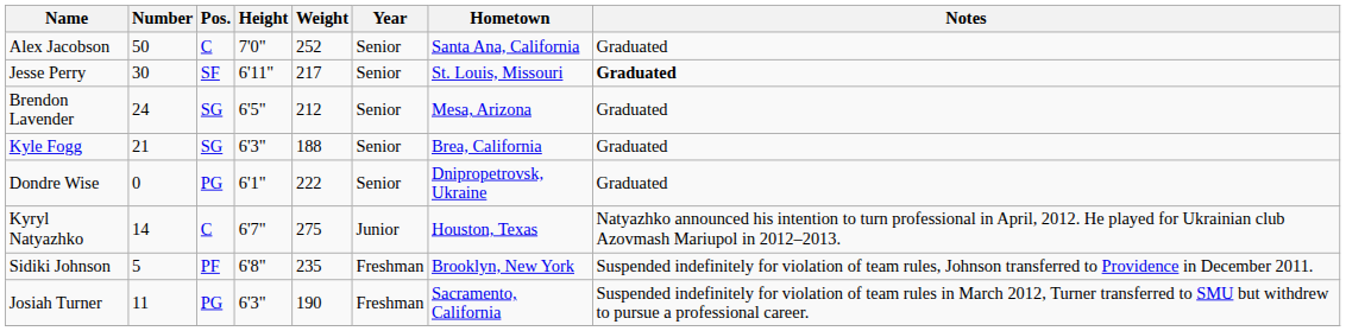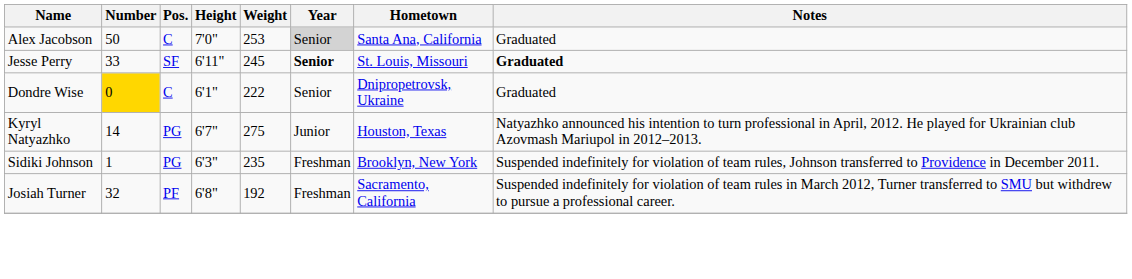 <table class="wikitable sortable" border="1">
 <tr>
 <th>Name</th>
 <th>Number</th>
 <th>Pos.</th>
 <th>Height</th>
 <th>Weight</th>
 <th>Year</th>
 <th>Hometown</th>
 <th class="unsortable">Notes</th>
 </tr>
 <tr>
 <td sortname>Alex Jacobson</td>
 <td>50</td>
 <td><a href='#'>C</a></td>
 <td>7'0"</td>
-<td>252</td>
-<td>Senior</td>
+<td>253</td>
+<td style="background: lightgrey;">Senior</td>
 <td><a href='#'>Santa Ana, California</a></td>
 <td>Graduated</td>
 </tr>
 <tr>
 <td sortname>Jesse Perry</td>
-<td>30</td>
+<td>33</td>
 <td><a href='#'>SF</a></td>
 <td>6'11"</td>
-<td>217</td>
-<td>Senior</td>
+<td>245</td>
+<td><strong>Senior</strong></td>
 <td><a href='#'>St. Louis, Missouri</a></td>
 <td><strong>Graduated</strong></td>
 </tr>
 <tr>
-<td sortname>Brendon Lavender</td>
-<td>24</td>
-<td><a href='#'>SG</a></td>
-<td>6'5"</td>
-<td>212</td>
-<td>Senior</td>
-<td><a href='#'>Mesa, Arizona</a></td>
-<td>Graduated</td>
-</tr>
-<tr>
-<td sortname><a href='#'>Kyle Fogg</a></td>
-<td>21</td>
-<td><a href='#'>SG</a></td>
-<td>6'3"</td>
-<td>188</td>
-<td>Senior</td>
-<td><a href='#'>Brea, California</a></td>
-<td>Graduated</td>
-</tr>
-<tr>
 <td sortname>Dondre Wise</td>
-<td>0</td>
-<td><a href='#'>PG</a></td>
+<td style="background: gold;">0</td>
+<td><a href='#'>C</a></td>
 <td>6'1"</td>
 <td>222</td>
 <td>Senior</td>
 <td><a href='#'>Dnipropetrovsk, Ukraine</a></td>
 <td>Graduated</td>
 </tr>
 <tr>
 <td sortname>Kyryl Natyazhko</td>
 <td>14</td>
-<td><a href='#'>C</a></td>
+<td><a href='#'>PG</a></td>
 <td>6'7"</td>
 <td>275</td>
 <td>Junior</td>
 <td><a href='#'>Houston, Texas</a></td>
 <td>Natyazhko announced his intention to turn professional in April, 2012. He played for Ukrainian club Azovmash Mariupol in 2012–2013.</td>
 </tr>
 <tr>
 <td sortname>Sidiki Johnson</td>
-<td>5</td>
-<td><a href='#'>PF</a></td>
-<td>6'8"</td>
+<td>1</td>
+<td><a href='#'>PG</a></td>
+<td>6'3"</td>
 <td>235</td>
 <td>Freshman</td>
 <td><a href='#'>Brooklyn, New York</a></td>
 <td>Suspended indefinitely for violation of team rules, Johnson transferred to <a href='#'>Providence</a> in December 2011.</td>
 </tr>
 <tr>
 <td sortname>Josiah Turner</td>
-<td>11</td>
-<td><a href='#'>PG</a></td>
-<td>6'3"</td>
-<td>190</td>
+<td>32</td>
+<td><a href='#'>PF</a></td>
+<td>6'8"</td>
+<td>192</td>
 <td>Freshman</td>
 <td><a href='#'>Sacramento, California</a></td>
 <td>Suspended indefinitely for violation of team rules in March 2012, Turner transferred to <a href='#'>SMU</a> but withdrew to pursue a professional career.</td>
 </tr>
 <tr>
 </tr>
 </table>
